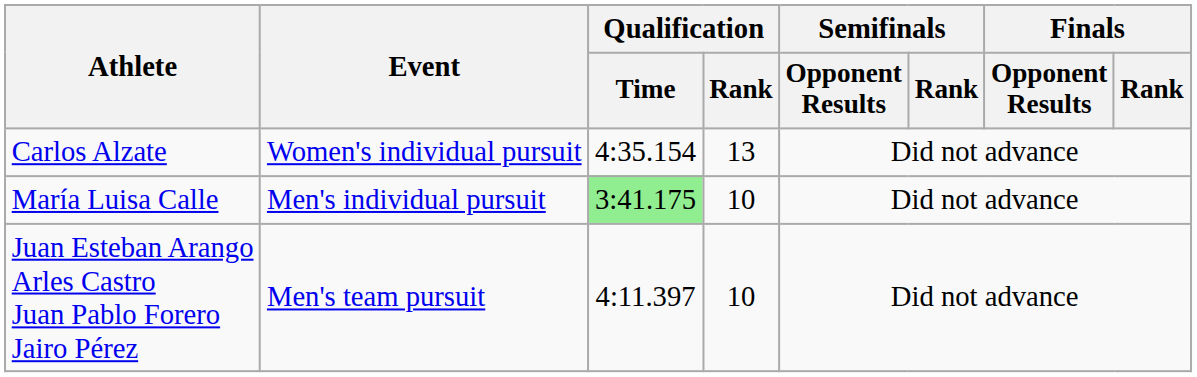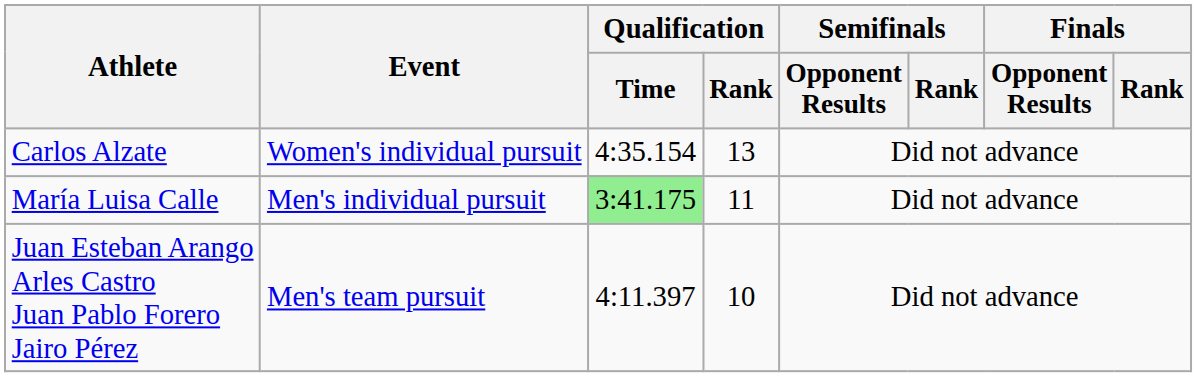 <table class=wikitable style="font-size:90%">
 <tr>
 <th rowspan="2">Athlete</th>
 <th rowspan="2">Event</th>
 <th colspan="2">Qualification</th>
 <th colspan="2">Semifinals</th>
 <th colspan="2">Finals</th>
 </tr>
 <tr style="font-size:95%">
 <th>Time</th>
 <th>Rank</th>
 <th>Opponent<br>Results</th>
 <th>Rank</th>
 <th>Opponent<br>Results</th>
 <th>Rank</th>
 </tr>
 <tr align=center>
 <td align=left><a href='#'>Carlos Alzate</a></td>
 <td align=left><a href='#'>Women's individual pursuit</a></td>
 <td>4:35.154</td>
 <td>13</td>
 <td colspan=4>Did not advance</td>
 </tr>
 <tr align=center>
 <td align=left><a href='#'>María Luisa Calle</a></td>
 <td align=left><a href='#'>Men's individual pursuit</a></td>
 <td style="background: lightgreen;">3:41.175</td>
-<td>10</td>
+<td>11</td>
 <td colspan=4>Did not advance</td>
 </tr>
 <tr align=center>
 <td align=left><a href='#'>Juan Esteban Arango</a><br><a href='#'>Arles Castro</a><br><a href='#'>Juan Pablo Forero</a><br><a href='#'>Jairo Pérez</a></td>
 <td align=left><a href='#'>Men's team pursuit</a></td>
 <td>4:11.397</td>
 <td>10</td>
 <td colspan=4>Did not advance</td>
 </tr>
 </table>
